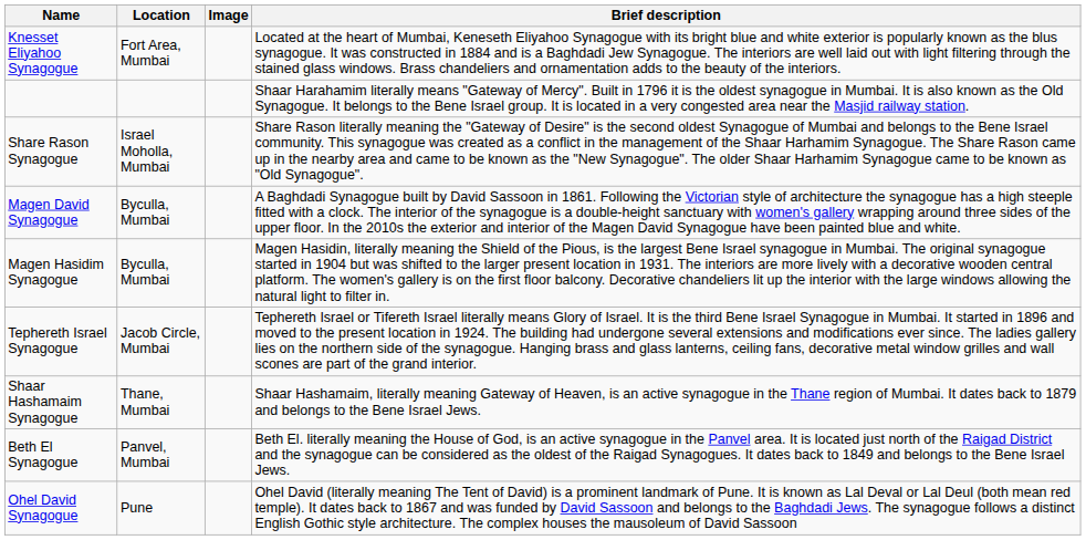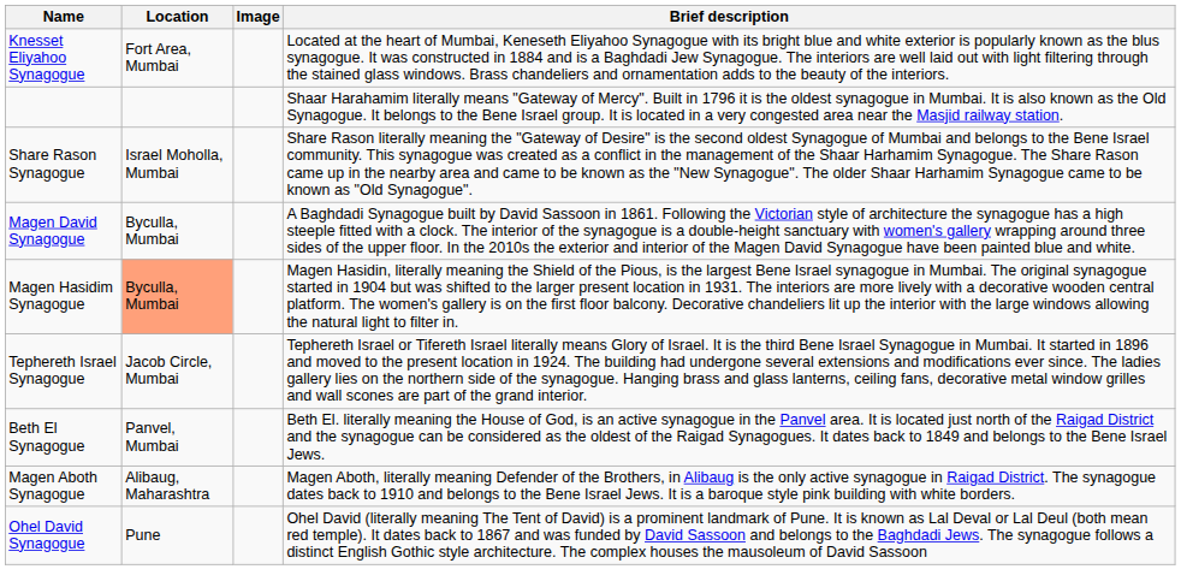 <table class="wikitable">
 <tr>
 <th>Name</th>
 <th>Location</th>
 <th>Image</th>
 <th>Brief description</th>
 </tr>
 <tr>
 <td><a href='#'>Knesset Eliyahoo Synagogue</a></td>
 <td>Fort Area, Mumbai</td>
 <td></td>
 <td>Located at the heart of Mumbai, Keneseth Eliyahoo Synagogue with its bright blue and white exterior is popularly known as the blus synagogue. It was constructed in 1884 and is a Baghdadi Jew Synagogue. The interiors are well laid out with light filtering through the stained glass windows. Brass chandeliers and ornamentation adds to the beauty of the interiors.</td>
 </tr>
 <tr>
 <td></td>
 <td></td>
 <td></td>
 <td>Shaar Harahamim literally means "Gateway of Mercy". Built in 1796 it is the oldest synagogue in Mumbai. It is also known as the Old Synagogue. It belongs to the Bene Israel group. It is located in a very congested area near the <a href='#'>Masjid railway station</a>.</td>
 </tr>
 <tr>
 <td>Share Rason Synagogue</td>
 <td>Israel Moholla, Mumbai</td>
 <td></td>
 <td>Share Rason literally meaning the "Gateway of Desire" is the second oldest Synagogue of Mumbai and belongs to the Bene Israel community. This synagogue was created as a conflict in the management of the Shaar Harhamim Synagogue. The Share Rason came up in the nearby area and came to be known as the "New Synagogue". The older Shaar Harhamim Synagogue came to be known as "Old Synagogue".</td>
 </tr>
 <tr>
 <td><a href='#'>Magen David Synagogue</a></td>
 <td>Byculla, Mumbai</td>
 <td></td>
 <td>A Baghdadi Synagogue built by David Sassoon in 1861. Following the <a href='#'>Victorian</a> style of architecture the synagogue has a high steeple fitted with a clock. The interior of the synagogue is a double-height sanctuary with <a href='#'>women's gallery</a> wrapping around three sides of the upper floor. In the 2010s the exterior and interior of the Magen David Synagogue have been painted blue and white.</td>
 </tr>
 <tr>
 <td>Magen Hasidim Synagogue</td>
-<td>Byculla, Mumbai</td>
+<td style="background: lightsalmon;">Byculla, Mumbai</td>
 <td></td>
 <td>Magen Hasidin, literally meaning the Shield of the Pious, is the largest Bene Israel synagogue in Mumbai. The original synagogue started in 1904 but was shifted to the larger present location in 1931. The interiors are more lively with a decorative wooden central platform. The women's gallery is on the first floor balcony. Decorative chandeliers lit up the interior with the large windows allowing the natural light to filter in.</td>
 </tr>
 <tr>
 <td>Tephereth Israel Synagogue</td>
 <td>Jacob Circle, Mumbai</td>
 <td></td>
 <td>Tephereth Israel or Tifereth Israel literally means Glory of Israel. It is the third Bene Israel Synagogue in Mumbai. It started in 1896 and moved to the present location in 1924. The building had undergone several extensions and modifications ever since. The ladies gallery lies on the northern side of the synagogue. Hanging brass and glass lanterns, ceiling fans, decorative metal window grilles and wall scones are part of the grand interior.</td>
 </tr>
 <tr>
-<td>Shaar Hashamaim Synagogue</td>
-<td>Thane, Mumbai</td>
-<td></td>
-<td>Shaar Hashamaim, literally meaning Gateway of Heaven, is an active synagogue in the <a href='#'>Thane</a> region of Mumbai. It dates back to 1879 and belongs to the Bene Israel Jews.</td>
-</tr>
-<tr>
 <td>Beth El Synagogue</td>
 <td>Panvel, Mumbai</td>
 <td></td>
 <td>Beth El. literally meaning the House of God, is an active synagogue in the <a href='#'>Panvel</a> area. It is located just north of the <a href='#'>Raigad District</a> and the synagogue can be considered as the oldest of the Raigad Synagogues. It dates back to 1849 and belongs to the Bene Israel Jews.</td>
+</tr>
+<tr>
+<td>Magen Aboth Synagogue</td>
+<td>Alibaug, Maharashtra</td>
+<td></td>
+<td>Magen Aboth, literally meaning Defender of the Brothers, in <a href='#'>Alibaug</a> is the only active synagogue in <a href='#'>Raigad District</a>. The synagogue dates back to 1910 and belongs to the Bene Israel Jews. It is a baroque style pink building with white borders.</td>
 </tr>
 <tr>
 <td><a href='#'>Ohel David Synagogue</a></td>
 <td>Pune</td>
 <td></td>
 <td>Ohel David (literally meaning The Tent of David) is a prominent landmark of Pune. It is known as Lal Deval or Lal Deul (both mean red temple). It dates back to 1867 and was funded by <a href='#'>David Sassoon</a> and belongs to the <a href='#'>Baghdadi Jews</a>. The synagogue follows a distinct English Gothic style architecture. The complex houses the mausoleum of David Sassoon </td>
 </tr>
 </table>
